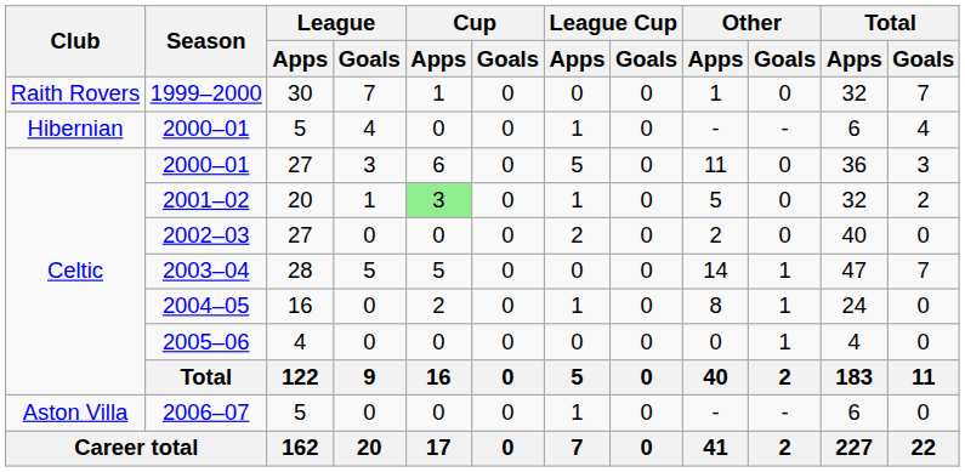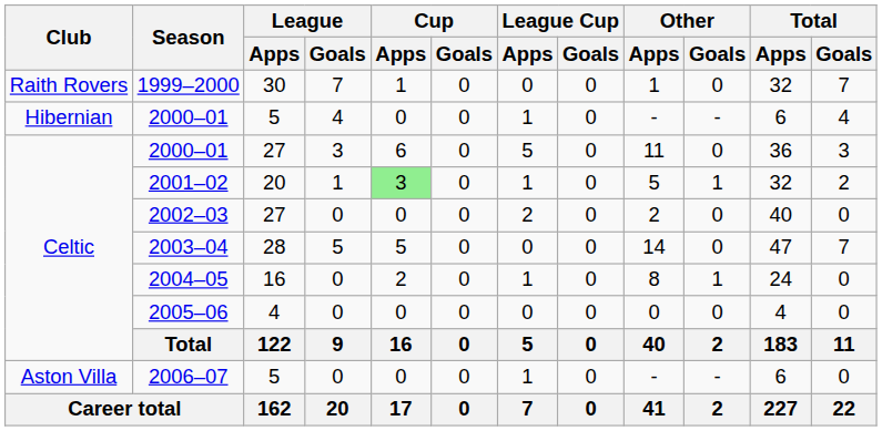 <table class="wikitable" style="text-align: center;">
 <tr>
 <th rowspan="2">Club</th>
 <th rowspan="2">Season</th>
 <th colspan="2">League</th>
 <th colspan="2">Cup</th>
 <th colspan="2">League Cup</th>
 <th colspan="2">Other</th>
 <th colspan="2">Total</th>
 </tr>
 <tr>
 <th>Apps</th>
 <th>Goals</th>
 <th>Apps</th>
 <th>Goals</th>
 <th>Apps</th>
 <th>Goals</th>
 <th>Apps</th>
 <th>Goals</th>
 <th>Apps</th>
 <th>Goals</th>
 </tr>
 <tr>
 <td><a href='#'>Raith Rovers</a></td>
 <td><a href='#'>1999–2000</a></td>
 <td>30</td>
 <td>7</td>
 <td>1</td>
 <td>0</td>
 <td>0</td>
 <td>0</td>
 <td>1</td>
 <td>0</td>
 <td>32</td>
 <td>7</td>
 </tr>
 <tr>
 <td><a href='#'>Hibernian</a></td>
 <td><a href='#'>2000–01</a></td>
 <td>5</td>
 <td>4</td>
 <td>0</td>
 <td>0</td>
 <td>1</td>
 <td>0</td>
 <td>-</td>
 <td>-</td>
 <td>6</td>
 <td>4</td>
 </tr>
 <tr>
 <td rowspan=7><a href='#'>Celtic</a></td>
 <td><a href='#'>2000–01</a></td>
 <td>27</td>
 <td>3</td>
 <td>6</td>
 <td>0</td>
 <td>5</td>
 <td>0</td>
 <td>11</td>
 <td>0</td>
 <td>36</td>
 <td>3</td>
 </tr>
 <tr>
 <td><a href='#'>2001–02</a></td>
 <td>20</td>
 <td>1</td>
 <td style="background: lightgreen;">3</td>
 <td>0</td>
 <td>1</td>
 <td>0</td>
 <td>5</td>
-<td>0</td>
+<td>1</td>
 <td>32</td>
 <td>2</td>
 </tr>
 <tr>
 <td><a href='#'>2002–03</a></td>
 <td>27</td>
 <td>0</td>
 <td>0</td>
 <td>0</td>
 <td>2</td>
 <td>0</td>
 <td>2</td>
 <td>0</td>
 <td>40</td>
 <td>0</td>
 </tr>
 <tr>
 <td><a href='#'>2003–04</a></td>
 <td>28</td>
 <td>5</td>
 <td>5</td>
 <td>0</td>
 <td>0</td>
 <td>0</td>
 <td>14</td>
-<td>1</td>
+<td>0</td>
 <td>47</td>
 <td>7</td>
 </tr>
 <tr>
 <td><a href='#'>2004–05</a></td>
 <td>16</td>
 <td>0</td>
 <td>2</td>
 <td>0</td>
 <td>1</td>
 <td>0</td>
 <td>8</td>
 <td>1</td>
 <td>24</td>
 <td>0</td>
 </tr>
 <tr>
 <td><a href='#'>2005–06</a></td>
 <td>4</td>
 <td>0</td>
 <td>0</td>
 <td>0</td>
 <td>0</td>
 <td>0</td>
 <td>0</td>
-<td>1</td>
+<td>0</td>
 <td>4</td>
 <td>0</td>
 </tr>
 <tr>
 <th>Total</th>
 <th>122</th>
 <th>9</th>
 <th>16</th>
 <th>0</th>
 <th>5</th>
 <th>0</th>
 <th>40</th>
 <th>2</th>
 <th>183</th>
 <th>11</th>
 </tr>
 <tr>
 <td><a href='#'>Aston Villa</a></td>
 <td><a href='#'>2006–07</a></td>
 <td>5</td>
 <td>0</td>
 <td>0</td>
 <td>0</td>
 <td>1</td>
 <td>0</td>
 <td>-</td>
 <td>-</td>
 <td>6</td>
 <td>0</td>
 </tr>
 <tr>
 <th colspan="2">Career total</th>
 <th>162</th>
 <th>20</th>
 <th>17</th>
 <th>0</th>
 <th>7</th>
 <th>0</th>
 <th>41</th>
 <th>2</th>
 <th>227</th>
 <th>22</th>
 </tr>
 </table>
